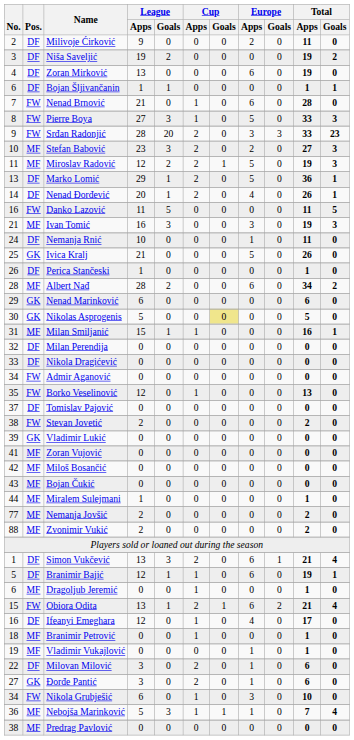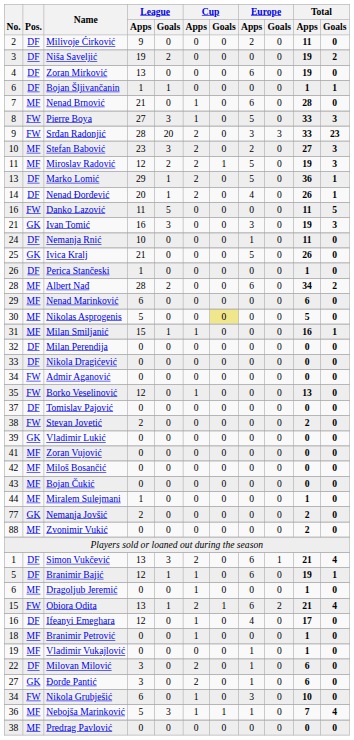 <table class="wikitable" style="text-align:center">
 <tr>
 <th rowspan="2" valign="bottom">No.</th>
 <th rowspan="2" valign="bottom">Pos.</th>
 <th rowspan="2">Name</th>
 <th colspan="2" width="85"><a href='#'>League</a></th>
 <th colspan="2" width="85"><a href='#'>Cup</a></th>
 <th colspan="2" width="85"><a href='#'>Europe</a></th>
 <th colspan="2" width="85">Total</th>
 </tr>
 <tr>
 <th>Apps</th>
 <th>Goals</th>
 <th>Apps</th>
 <th>Goals</th>
 <th>Apps</th>
 <th>Goals</th>
 <th>Apps</th>
 <th>Goals</th>
 </tr>
 <tr>
 <td>2</td>
 <td><a href='#'>DF</a></td>
 <td align="left"> <a href='#'>Milivoje Ćirković</a></td>
 <td>9</td>
 <td>0</td>
 <td>0</td>
 <td>0</td>
 <td>2</td>
 <td>0</td>
 <td><strong>11</strong></td>
 <td><strong>0</strong></td>
 </tr>
 <tr>
 </tr>
 <tr bgcolor=#EEEEEE>
 <td>3</td>
 <td><a href='#'>DF</a></td>
 <td align="left"> <a href='#'>Niša Saveljić</a></td>
 <td>19</td>
 <td>2</td>
 <td>0</td>
 <td>0</td>
 <td>0</td>
 <td>0</td>
 <td><strong>19</strong></td>
 <td><strong>2</strong></td>
 </tr>
 <tr>
 </tr>
 <tr>
 <td>4</td>
 <td><a href='#'>DF</a></td>
 <td align="left"> <a href='#'>Zoran Mirković</a></td>
 <td>13</td>
 <td>0</td>
 <td>0</td>
 <td>0</td>
 <td>6</td>
 <td>0</td>
 <td><strong>19</strong></td>
 <td><strong>0</strong></td>
 </tr>
 <tr>
 </tr>
 <tr bgcolor=#EEEEEE>
 <td>6</td>
 <td><a href='#'>DF</a></td>
 <td align="left"> <a href='#'>Bojan Šljivančanin</a></td>
 <td>1</td>
 <td>1</td>
 <td>0</td>
 <td>0</td>
 <td>0</td>
 <td>0</td>
 <td><strong>1</strong></td>
 <td><strong>1</strong></td>
 </tr>
 <tr>
 </tr>
 <tr>
 <td>7</td>
-<td><a href='#'>FW</a></td>
+<td><a href='#'>MF</a></td>
 <td align="left"> <a href='#'>Nenad Brnović</a></td>
 <td>21</td>
 <td>0</td>
 <td>1</td>
 <td>0</td>
 <td>6</td>
 <td>0</td>
 <td><strong>28</strong></td>
 <td><strong>0</strong></td>
 </tr>
 <tr>
 </tr>
 <tr bgcolor=#EEEEEE>
 <td>8</td>
 <td><a href='#'>FW</a></td>
 <td align="left"> <a href='#'>Pierre Boya</a></td>
 <td>27</td>
 <td>3</td>
 <td>1</td>
 <td>0</td>
 <td>5</td>
 <td>0</td>
 <td><strong>33</strong></td>
 <td><strong>3</strong></td>
 </tr>
 <tr>
 </tr>
 <tr>
 <td>9</td>
 <td><a href='#'>FW</a></td>
 <td align="left"> <a href='#'>Srđan Radonjić</a></td>
 <td>28</td>
 <td>20</td>
 <td>2</td>
 <td>0</td>
 <td>3</td>
 <td>3</td>
 <td><strong>33</strong></td>
 <td><strong>23</strong></td>
 </tr>
 <tr>
 </tr>
 <tr bgcolor=#EEEEEE>
 <td>10</td>
 <td><a href='#'>MF</a></td>
 <td align="left"> <a href='#'>Stefan Babović</a></td>
 <td>23</td>
 <td>3</td>
 <td>2</td>
 <td>0</td>
 <td>2</td>
 <td>0</td>
 <td><strong>27</strong></td>
 <td><strong>3</strong></td>
 </tr>
 <tr>
 </tr>
 <tr>
 <td>11</td>
 <td><a href='#'>MF</a></td>
 <td align="left"> <a href='#'>Miroslav Radović</a></td>
 <td>12</td>
 <td>2</td>
 <td>2</td>
 <td>1</td>
 <td>5</td>
 <td>0</td>
 <td><strong>19</strong></td>
 <td><strong>3</strong></td>
 </tr>
 <tr>
 </tr>
 <tr bgcolor=#EEEEEE>
 <td>13</td>
 <td><a href='#'>DF</a></td>
 <td align="left"> <a href='#'>Marko Lomić</a></td>
 <td>29</td>
 <td>1</td>
 <td>2</td>
 <td>0</td>
 <td>5</td>
 <td>0</td>
 <td><strong>36</strong></td>
 <td><strong>1</strong></td>
 </tr>
 <tr>
 </tr>
 <tr>
 <td>14</td>
 <td><a href='#'>DF</a></td>
 <td align="left"> <a href='#'>Nenad Đorđević</a></td>
 <td>20</td>
 <td>1</td>
 <td>2</td>
 <td>0</td>
 <td>4</td>
 <td>0</td>
 <td><strong>26</strong></td>
 <td><strong>1</strong></td>
 </tr>
 <tr>
 </tr>
 <tr bgcolor=#EEEEEE>
 <td>16</td>
 <td><a href='#'>FW</a></td>
 <td align="left"> <a href='#'>Danko Lazović</a></td>
 <td>11</td>
 <td>5</td>
 <td>0</td>
 <td>0</td>
 <td>0</td>
 <td>0</td>
 <td><strong>11</strong></td>
 <td><strong>5</strong></td>
 </tr>
 <tr>
 </tr>
 <tr>
 <td>21</td>
-<td><a href='#'>MF</a></td>
+<td><a href='#'>GK</a></td>
 <td align="left"> <a href='#'>Ivan Tomić</a></td>
 <td>16</td>
 <td>3</td>
 <td>0</td>
 <td>0</td>
 <td>3</td>
 <td>0</td>
 <td><strong>19</strong></td>
 <td><strong>3</strong></td>
 </tr>
 <tr>
 </tr>
 <tr bgcolor=#EEEEEE>
 <td>24</td>
 <td><a href='#'>DF</a></td>
 <td align="left"> <a href='#'>Nemanja Rnić</a></td>
 <td>10</td>
 <td>0</td>
 <td>0</td>
 <td>0</td>
 <td>1</td>
 <td>0</td>
 <td><strong>11</strong></td>
 <td><strong>0</strong></td>
 </tr>
 <tr>
 </tr>
 <tr>
 <td>25</td>
 <td><a href='#'>GK</a></td>
 <td align="left"> <a href='#'>Ivica Kralj</a></td>
 <td>21</td>
 <td>0</td>
 <td>0</td>
 <td>0</td>
 <td>5</td>
 <td>0</td>
 <td><strong>26</strong></td>
 <td><strong>0</strong></td>
 </tr>
 <tr>
 </tr>
 <tr bgcolor=#EEEEEE>
 <td>26</td>
 <td><a href='#'>DF</a></td>
 <td align="left"> <a href='#'>Perica Stančeski</a></td>
 <td>1</td>
 <td>0</td>
 <td>0</td>
 <td>0</td>
 <td>0</td>
 <td>0</td>
 <td><strong>1</strong></td>
 <td><strong>0</strong></td>
 </tr>
 <tr>
 </tr>
 <tr>
 <td>28</td>
 <td><a href='#'>MF</a></td>
 <td align="left"> <a href='#'>Albert Nađ</a></td>
 <td>28</td>
 <td>2</td>
 <td>0</td>
 <td>0</td>
 <td>6</td>
 <td>0</td>
 <td><strong>34</strong></td>
 <td><strong>2</strong></td>
 </tr>
 <tr>
 </tr>
 <tr bgcolor=#EEEEEE>
 <td>29</td>
-<td><a href='#'>GK</a></td>
+<td><a href='#'>MF</a></td>
 <td align="left"> <a href='#'>Nenad Marinković</a></td>
 <td>6</td>
 <td>0</td>
 <td>0</td>
 <td>0</td>
 <td>0</td>
 <td>0</td>
 <td><strong>6</strong></td>
 <td><strong>0</strong></td>
 </tr>
 <tr>
 </tr>
 <tr>
 <td>30</td>
-<td><a href='#'>GK</a></td>
+<td><a href='#'>MF</a></td>
 <td align="left"> <a href='#'>Nikolas Asprogenis</a></td>
 <td>5</td>
 <td>0</td>
 <td>0</td>
 <td style="background: khaki;">0</td>
 <td>0</td>
 <td>0</td>
 <td><strong>5</strong></td>
 <td><strong>0</strong></td>
 </tr>
 <tr>
 </tr>
 <tr bgcolor=#EEEEEE>
 <td>31</td>
 <td><a href='#'>MF</a></td>
 <td align="left"> <a href='#'>Milan Smiljanić</a></td>
 <td>15</td>
 <td>1</td>
 <td>1</td>
 <td>0</td>
 <td>0</td>
 <td>0</td>
 <td><strong>16</strong></td>
 <td><strong>1</strong></td>
 </tr>
 <tr>
 </tr>
 <tr>
 <td>32</td>
 <td><a href='#'>DF</a></td>
 <td align="left"> <a href='#'>Milan Perendija</a></td>
 <td>0</td>
 <td>0</td>
 <td>0</td>
 <td>0</td>
 <td>0</td>
 <td>0</td>
 <td><strong>0</strong></td>
 <td><strong>0</strong></td>
 </tr>
 <tr>
 </tr>
 <tr bgcolor=#EEEEEE>
 <td>33</td>
 <td><a href='#'>DF</a></td>
 <td align="left"> <a href='#'>Nikola Dragićević</a></td>
 <td>0</td>
 <td>0</td>
 <td>0</td>
 <td>0</td>
 <td>0</td>
 <td>0</td>
 <td><strong>0</strong></td>
 <td><strong>0</strong></td>
 </tr>
 <tr>
 </tr>
 <tr>
 <td>34</td>
 <td><a href='#'>FW</a></td>
 <td align="left"> <a href='#'>Admir Aganović</a></td>
 <td>0</td>
 <td>0</td>
 <td>0</td>
 <td>0</td>
 <td>0</td>
 <td>0</td>
 <td><strong>0</strong></td>
 <td><strong>0</strong></td>
 </tr>
 <tr>
 </tr>
 <tr bgcolor=#EEEEEE>
 <td>35</td>
 <td><a href='#'>FW</a></td>
 <td align="left"> <a href='#'>Borko Veselinović</a></td>
 <td>12</td>
 <td>0</td>
 <td>1</td>
 <td>0</td>
 <td>0</td>
 <td>0</td>
 <td><strong>13</strong></td>
 <td><strong>0</strong></td>
 </tr>
 <tr>
 </tr>
 <tr>
 <td>37</td>
 <td><a href='#'>DF</a></td>
 <td align="left"> <a href='#'>Tomislav Pajović</a></td>
 <td>0</td>
 <td>0</td>
 <td>0</td>
 <td>0</td>
 <td>0</td>
 <td>0</td>
 <td><strong>0</strong></td>
 <td><strong>0</strong></td>
 </tr>
 <tr>
 </tr>
 <tr bgcolor=#EEEEEE>
 <td>38</td>
 <td><a href='#'>FW</a></td>
 <td align="left"> <a href='#'>Stevan Jovetić</a></td>
 <td>2</td>
 <td>0</td>
 <td>0</td>
 <td>0</td>
 <td>0</td>
 <td>0</td>
 <td><strong>2</strong></td>
 <td><strong>0</strong></td>
 </tr>
 <tr>
 </tr>
 <tr>
 <td>39</td>
 <td><a href='#'>GK</a></td>
 <td align="left"> <a href='#'>Vladimir Lukić</a></td>
 <td>0</td>
 <td>0</td>
 <td>0</td>
 <td>0</td>
 <td>0</td>
 <td>0</td>
 <td><strong>0</strong></td>
 <td><strong>0</strong></td>
 </tr>
 <tr>
 </tr>
 <tr bgcolor=#EEEEEE>
 <td>41</td>
 <td><a href='#'>MF</a></td>
 <td align="left"> <a href='#'>Zoran Vujović</a></td>
 <td>0</td>
 <td>0</td>
 <td>0</td>
 <td>0</td>
 <td>0</td>
 <td>0</td>
 <td><strong>0</strong></td>
 <td><strong>0</strong></td>
 </tr>
 <tr>
 </tr>
 <tr>
 <td>42</td>
 <td><a href='#'>MF</a></td>
 <td align="left"> <a href='#'>Miloš Bosančić</a></td>
 <td>0</td>
 <td>0</td>
 <td>0</td>
 <td>0</td>
 <td>0</td>
 <td>0</td>
 <td><strong>0</strong></td>
 <td><strong>0</strong></td>
 </tr>
 <tr>
 </tr>
 <tr bgcolor=#EEEEEE>
 <td>43</td>
 <td><a href='#'>MF</a></td>
 <td align="left"> <a href='#'>Bojan Čukić</a></td>
 <td>0</td>
 <td>0</td>
 <td>0</td>
 <td>0</td>
 <td>0</td>
 <td>0</td>
 <td><strong>0</strong></td>
 <td><strong>0</strong></td>
 </tr>
 <tr>
 </tr>
 <tr>
 <td>44</td>
 <td><a href='#'>MF</a></td>
 <td align="left"> <a href='#'>Miralem Sulejmani</a></td>
 <td>1</td>
 <td>0</td>
 <td>0</td>
 <td>0</td>
 <td>0</td>
 <td>0</td>
 <td><strong>1</strong></td>
 <td><strong>0</strong></td>
 </tr>
 <tr>
 </tr>
 <tr bgcolor=#EEEEEE>
 <td>77</td>
-<td><a href='#'>MF</a></td>
+<td><a href='#'>GK</a></td>
 <td align="left"> <a href='#'>Nemanja Jovšić</a></td>
 <td>2</td>
 <td>0</td>
 <td>0</td>
 <td>0</td>
 <td>0</td>
 <td>0</td>
 <td><strong>2</strong></td>
 <td><strong>0</strong></td>
 </tr>
 <tr>
 </tr>
 <tr>
 <td>88</td>
 <td><a href='#'>MF</a></td>
 <td align="left"> <a href='#'>Zvonimir Vukić</a></td>
-<td>2</td>
+<td>0</td>
 <td>0</td>
 <td>0</td>
 <td>0</td>
 <td>0</td>
 <td>0</td>
 <td><strong>2</strong></td>
 <td><strong>0</strong></td>
 </tr>
 <tr>
 </tr>
 <tr bgcolor=#EEEEEE>
 <td colspan="13"><em>Players sold or loaned out during the season</em></td>
 </tr>
 <tr>
 </tr>
 <tr>
 <td>1</td>
 <td><a href='#'>DF</a></td>
 <td align="left"> <a href='#'>Simon Vukčević</a></td>
 <td>13</td>
 <td>3</td>
 <td>2</td>
 <td>0</td>
 <td>6</td>
 <td>1</td>
 <td><strong>21</strong></td>
 <td><strong>4</strong></td>
 </tr>
 <tr>
 </tr>
 <tr bgcolor=#EEEEEE>
 <td>5</td>
 <td><a href='#'>DF</a></td>
 <td align="left"> <a href='#'>Branimir Bajić</a></td>
 <td>12</td>
 <td>1</td>
 <td>1</td>
 <td>0</td>
 <td>6</td>
 <td>0</td>
 <td><strong>19</strong></td>
 <td><strong>1</strong></td>
 </tr>
 <tr>
 </tr>
 <tr>
 <td>6</td>
 <td><a href='#'>MF</a></td>
 <td align="left"> <a href='#'>Dragoljub Jeremić</a></td>
 <td>0</td>
 <td>0</td>
 <td>1</td>
 <td>0</td>
 <td>0</td>
 <td>0</td>
 <td><strong>1</strong></td>
 <td><strong>0</strong></td>
 </tr>
 <tr>
 </tr>
 <tr bgcolor=#EEEEEE>
 <td>15</td>
 <td><a href='#'>FW</a></td>
 <td align="left"> <a href='#'>Obiora Odita</a></td>
 <td>13</td>
 <td>1</td>
 <td>2</td>
 <td>1</td>
 <td>6</td>
 <td>2</td>
 <td><strong>21</strong></td>
 <td><strong>4</strong></td>
 </tr>
 <tr>
 </tr>
 <tr>
 <td>16</td>
 <td><a href='#'>DF</a></td>
 <td align="left"> <a href='#'>Ifeanyi Emeghara</a></td>
 <td>12</td>
 <td>0</td>
 <td>1</td>
 <td>0</td>
 <td>4</td>
 <td>0</td>
 <td><strong>17</strong></td>
 <td><strong>0</strong></td>
 </tr>
 <tr>
 </tr>
 <tr bgcolor=#EEEEEE>
 <td>18</td>
 <td><a href='#'>MF</a></td>
 <td align="left"> <a href='#'>Branimir Petrović</a></td>
 <td>0</td>
 <td>0</td>
 <td>1</td>
 <td>0</td>
 <td>0</td>
 <td>0</td>
 <td><strong>1</strong></td>
 <td><strong>0</strong></td>
 </tr>
 <tr>
 </tr>
 <tr>
 <td>19</td>
 <td><a href='#'>MF</a></td>
 <td align="left"> <a href='#'>Vladimir Vukajlović</a></td>
 <td>0</td>
 <td>0</td>
 <td>0</td>
 <td>0</td>
 <td>1</td>
 <td>0</td>
 <td><strong>1</strong></td>
 <td><strong>0</strong></td>
 </tr>
 <tr>
 </tr>
 <tr bgcolor=#EEEEEE>
 <td>22</td>
 <td><a href='#'>DF</a></td>
 <td align="left"> <a href='#'>Milovan Milović</a></td>
 <td>3</td>
 <td>0</td>
 <td>2</td>
 <td>0</td>
 <td>1</td>
 <td>0</td>
 <td><strong>6</strong></td>
 <td><strong>0</strong></td>
 </tr>
 <tr>
 </tr>
 <tr>
 <td>27</td>
 <td><a href='#'>GK</a></td>
 <td align="left"> <a href='#'>Đorđe Pantić</a></td>
 <td>3</td>
 <td>0</td>
 <td>2</td>
 <td>0</td>
 <td>1</td>
 <td>0</td>
 <td><strong>6</strong></td>
 <td><strong>0</strong></td>
 </tr>
 <tr>
 </tr>
 <tr bgcolor=#EEEEEE>
 <td>34</td>
 <td><a href='#'>FW</a></td>
 <td align="left"> <a href='#'>Nikola Grubješić</a></td>
 <td>6</td>
 <td>0</td>
 <td>1</td>
 <td>0</td>
 <td>3</td>
 <td>0</td>
 <td><strong>10</strong></td>
 <td><strong>0</strong></td>
 </tr>
 <tr>
 </tr>
 <tr>
 <td>36</td>
 <td><a href='#'>MF</a></td>
 <td align="left"> <a href='#'>Nebojša Marinković</a></td>
 <td>5</td>
 <td>3</td>
 <td>1</td>
 <td>1</td>
 <td>1</td>
 <td>0</td>
 <td><strong>7</strong></td>
 <td><strong>4</strong></td>
 </tr>
 <tr>
 </tr>
 <tr bgcolor=#EEEEEE>
 <td>38</td>
 <td><a href='#'>MF</a></td>
 <td align="left"> <a href='#'>Predrag Pavlović</a></td>
 <td>0</td>
 <td>0</td>
 <td>0</td>
 <td>0</td>
 <td>0</td>
 <td>0</td>
 <td><strong>0</strong></td>
 <td><strong>0</strong></td>
 </tr>
 </table>
